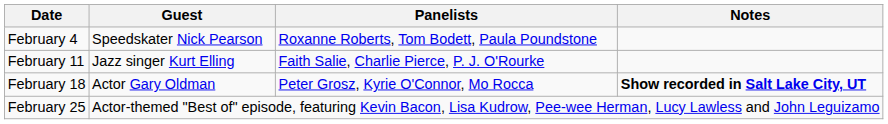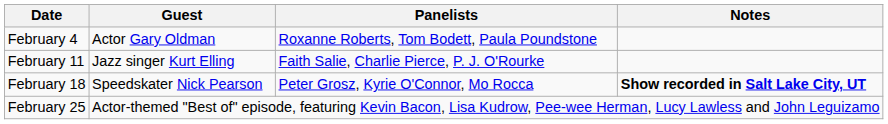 <table class="wikitable">
 <tr>
 <th>Date</th>
 <th>Guest</th>
 <th>Panelists</th>
 <th>Notes</th>
 </tr>
 <tr>
 <td>February 4</td>
-<td>Speedskater <a href='#'>Nick Pearson</a></td>
+<td>Actor <a href='#'>Gary Oldman</a></td>
 <td><a href='#'>Roxanne Roberts</a>, <a href='#'>Tom Bodett</a>, <a href='#'>Paula Poundstone</a></td>
 <td></td>
 </tr>
 <tr>
 <td>February 11</td>
 <td>Jazz singer <a href='#'>Kurt Elling</a></td>
 <td><a href='#'>Faith Salie</a>, <a href='#'>Charlie Pierce</a>, <a href='#'>P. J. O'Rourke</a></td>
 <td></td>
 </tr>
 <tr>
 <td>February 18</td>
-<td>Actor <a href='#'>Gary Oldman</a></td>
+<td>Speedskater <a href='#'>Nick Pearson</a></td>
 <td><a href='#'>Peter Grosz</a>, <a href='#'>Kyrie O'Connor</a>, <a href='#'>Mo Rocca</a></td>
 <td><strong>Show recorded in <a href='#'>Salt Lake City, UT</a></strong></td>
 </tr>
 <tr>
 <td>February 25</td>
 <td colspan="3">Actor-themed "Best of" episode, featuring <a href='#'>Kevin Bacon</a>, <a href='#'>Lisa Kudrow</a>, <a href='#'>Pee-wee Herman</a>, <a href='#'>Lucy Lawless</a> and <a href='#'>John Leguizamo</a></td>
 </tr>
 </table>
